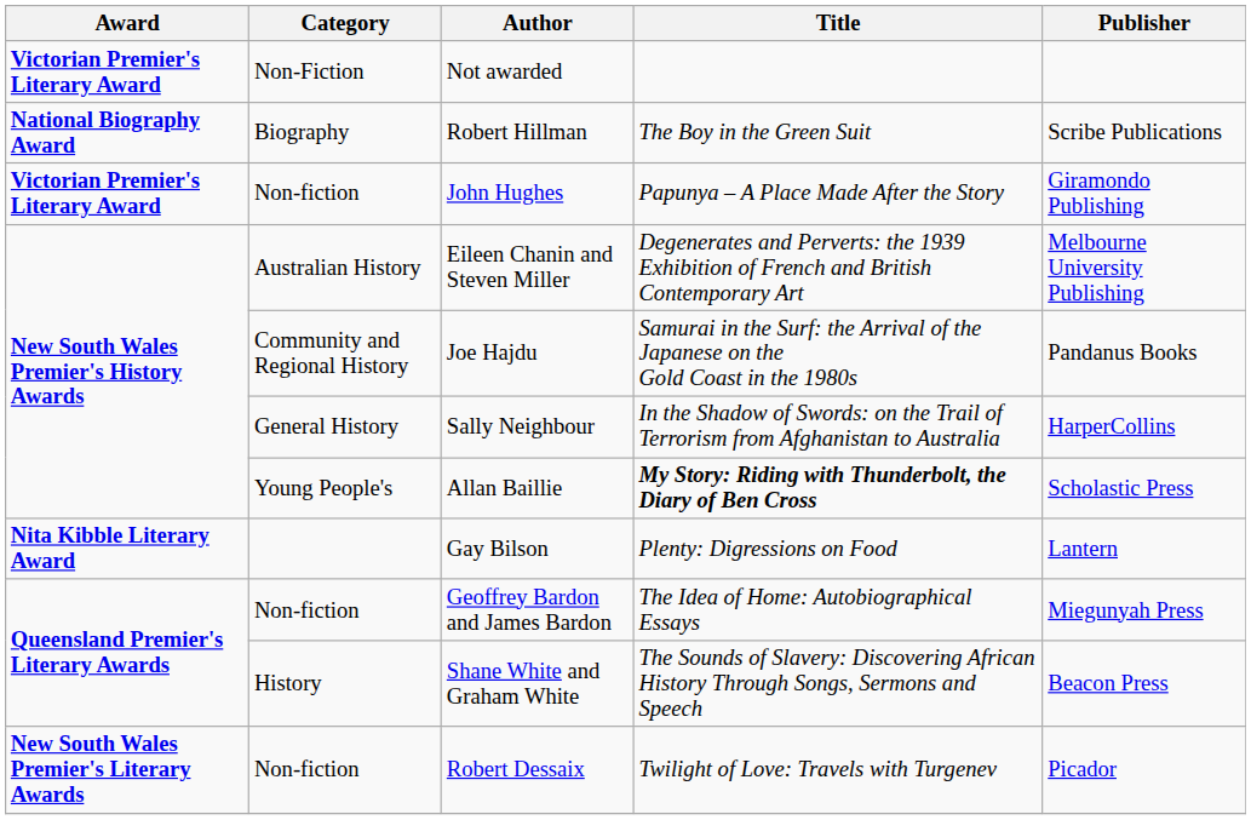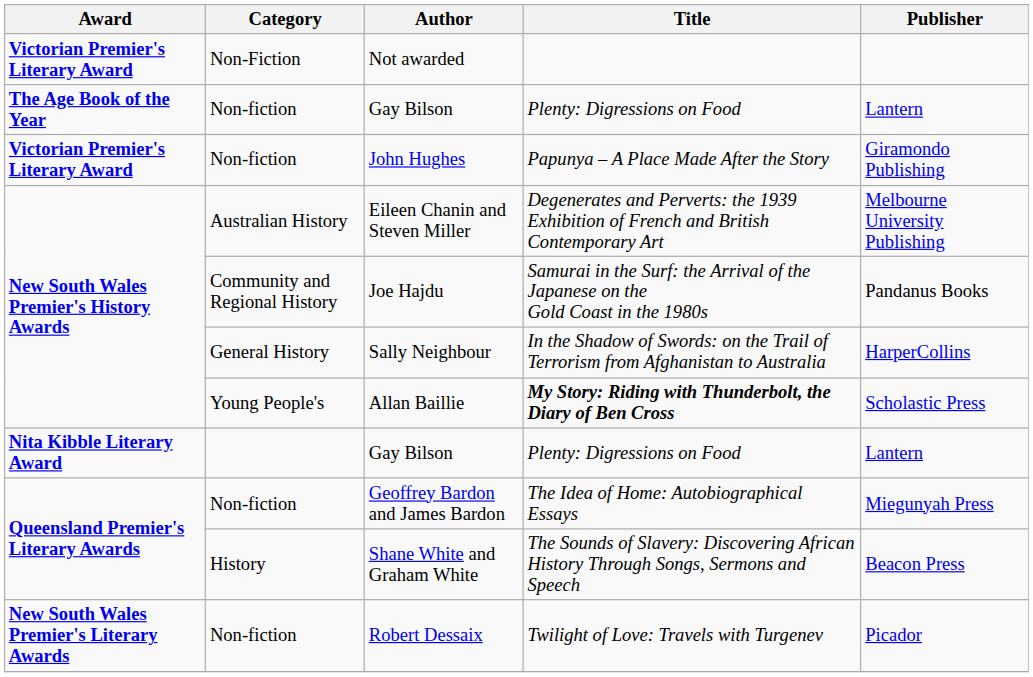 <table class="wikitable" width=100%>
 <tr>
 <th>Award</th>
 <th>Category</th>
 <th>Author</th>
 <th>Title</th>
 <th>Publisher</th>
 </tr>
 <tr>
 <td><strong><a href='#'>Victorian Premier's Literary Award</a></strong></td>
 <td>Non-Fiction</td>
 <td>Not awarded</td>
 <td></td>
 </tr>
 <tr>
-<td><strong><a href='#'>National Biography Award</a></strong></td>
-<td>Biography</td>
-<td>Robert Hillman</td>
-<td><em>The Boy in the Green Suit</em></td>
-<td>Scribe Publications</td>
+<td><strong><a href='#'>The Age Book of the Year</a></strong></td>
+<td>Non-fiction</td>
+<td>Gay Bilson</td>
+<td><em>Plenty: Digressions on Food</em></td>
+<td><a href='#'>Lantern</a></td>
 </tr>
 <tr>
 <td><strong><a href='#'>Victorian Premier's Literary Award</a></strong></td>
 <td>Non-fiction</td>
 <td><a href='#'>John Hughes</a></td>
 <td><em>Papunya – A Place Made After the Story</em></td>
 <td><a href='#'>Giramondo Publishing</a></td>
 </tr>
 <tr>
 <td rowspan=4><strong><a href='#'>New South Wales Premier's History Awards</a></strong></td>
 <td>Australian History</td>
 <td>Eileen Chanin and Steven Miller</td>
 <td><em>Degenerates and Perverts: the 1939 Exhibition of French and British Contemporary Art</em></td>
 <td><a href='#'>Melbourne University Publishing</a></td>
 </tr>
 <tr>
 <td>Community and Regional History</td>
 <td>Joe Hajdu</td>
 <td><em>Samurai in the Surf: the Arrival of the Japanese on the<br>Gold Coast in the 1980s</em></td>
 <td>Pandanus Books</td>
 </tr>
 <tr>
 <td>General History</td>
 <td>Sally Neighbour</td>
 <td><em>In the Shadow of Swords: on the Trail of Terrorism from Afghanistan to Australia</em></td>
 <td><a href='#'>HarperCollins</a></td>
 </tr>
 <tr>
 <td>Young People's</td>
 <td>Allan Baillie</td>
 <td><strong><em>My Story: Riding with Thunderbolt, the Diary of Ben Cross</em></strong></td>
 <td><a href='#'>Scholastic Press</a></td>
 </tr>
 <tr>
 <td><strong><a href='#'>Nita Kibble Literary Award</a></strong></td>
 <td></td>
 <td>Gay Bilson</td>
 <td><em>Plenty: Digressions on Food</em></td>
 <td><a href='#'>Lantern</a></td>
 </tr>
 <tr>
 <td rowspan=2><strong><a href='#'>Queensland Premier's Literary Awards</a></strong></td>
 <td>Non-fiction</td>
 <td><a href='#'>Geoffrey Bardon</a> and James Bardon</td>
 <td><em>The Idea of Home: Autobiographical Essays</em></td>
 <td><a href='#'>Miegunyah Press</a></td>
 </tr>
 <tr>
 <td>History</td>
 <td><a href='#'>Shane White</a> and Graham White</td>
 <td><em>The Sounds of Slavery: Discovering African<br>History Through Songs, Sermons and Speech</em></td>
 <td><a href='#'>Beacon Press</a></td>
 </tr>
 <tr>
 <td><strong><a href='#'>New South Wales Premier's Literary Awards</a></strong></td>
 <td>Non-fiction</td>
 <td><a href='#'>Robert Dessaix</a></td>
 <td><em>Twilight of Love: Travels with Turgenev</em></td>
 <td><a href='#'>Picador</a></td>
 </tr>
 <tr>
 </tr>
 </table>
